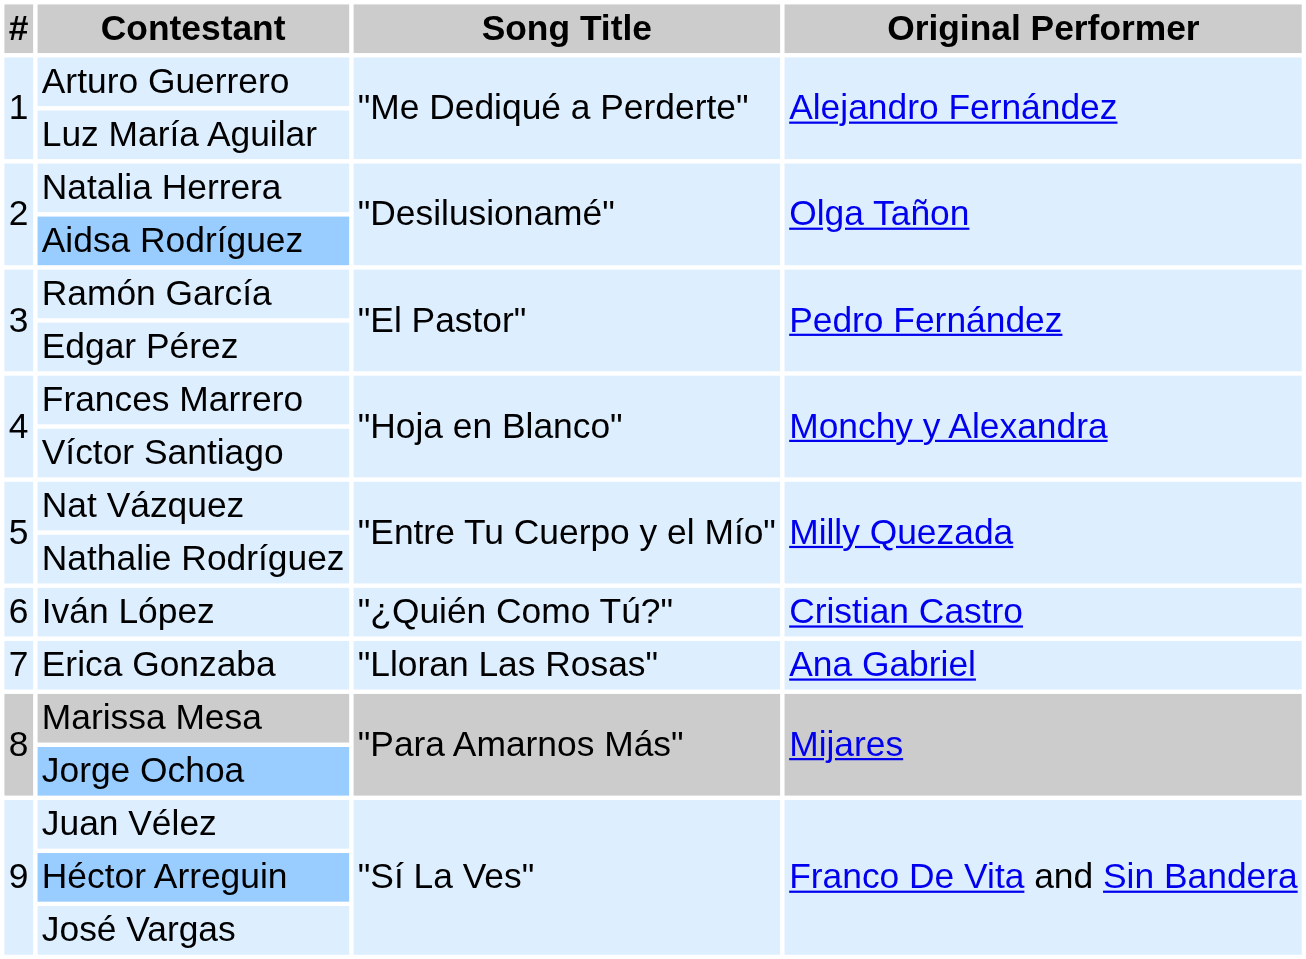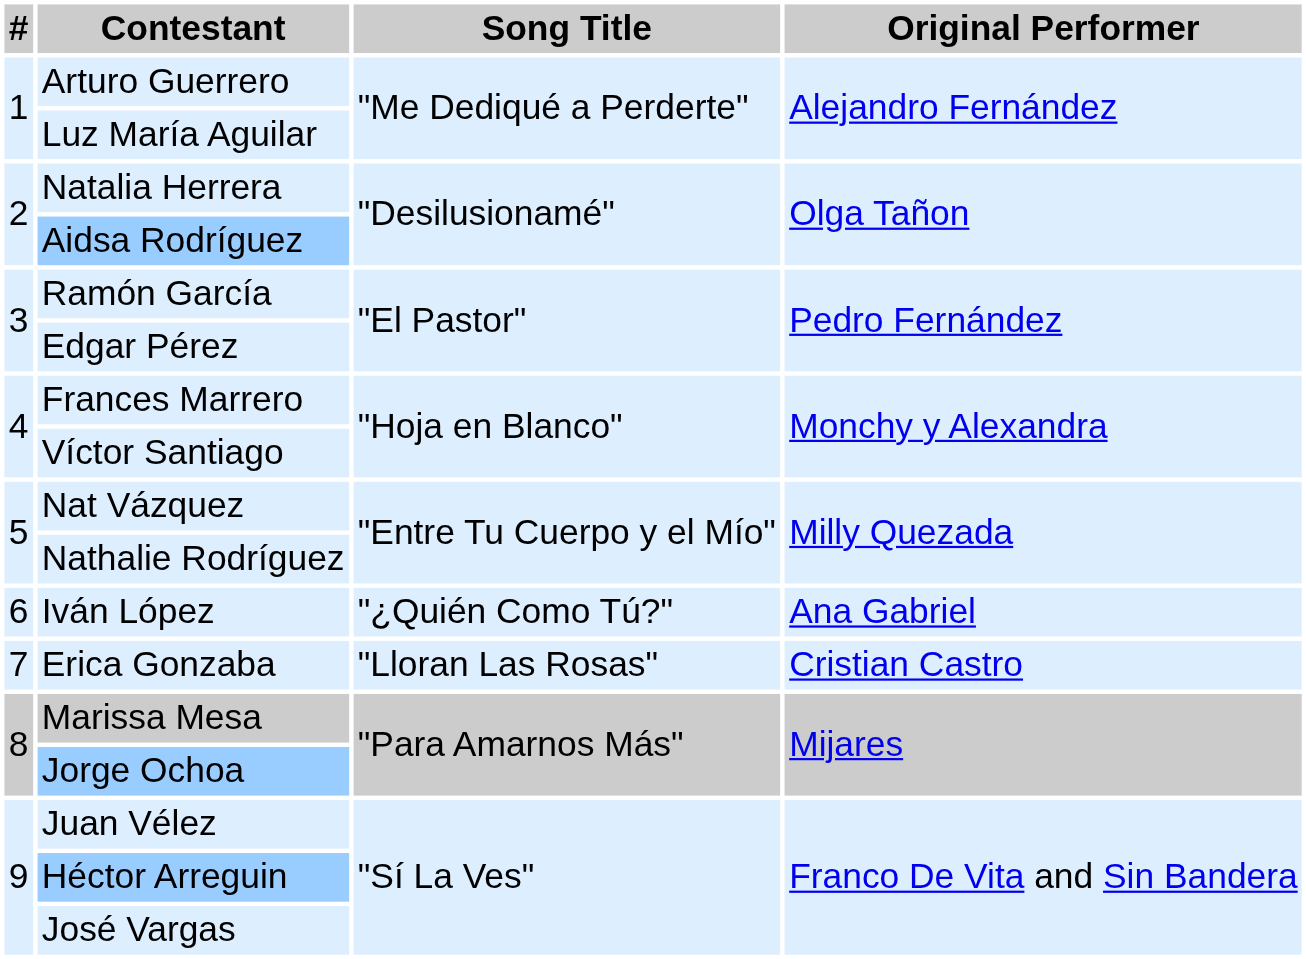 <table cellpadding=2 cellspacing=2>
 <tr bgcolor=#cccccc>
 <th>#</th>
 <th>Contestant</th>
 <th>Song Title</th>
 <th>Original Performer</th>
 </tr>
 <tr bgcolor=#DDEEFF>
 <td rowspan="2" align=center>1</td>
 <td>Arturo Guerrero</td>
 <td rowspan="2">"Me Dediqué a Perderte"</td>
 <td rowspan="2"><a href='#'>Alejandro Fernández</a></td>
 </tr>
 <tr bgcolor=#DDEEFF>
 <td>Luz María Aguilar</td>
 </tr>
 <tr bgcolor=#DDEEFF>
 <td rowspan="2" align=center>2</td>
 <td>Natalia Herrera</td>
 <td rowspan="2">"Desilusionamé"</td>
 <td rowspan="2"><a href='#'>Olga Tañon</a></td>
 </tr>
 <tr bgcolor=#99CCFF>
 <td>Aidsa Rodríguez</td>
 </tr>
 <tr bgcolor=#DDEEFF>
 <td rowspan="2" align=center>3</td>
 <td>Ramón García</td>
 <td rowspan="2">"El Pastor"</td>
 <td rowspan="2"><a href='#'>Pedro Fernández</a></td>
 </tr>
 <tr bgcolor=#DDEEFF>
 <td>Edgar Pérez</td>
 </tr>
 <tr bgcolor=#DDEEFF>
 <td rowspan="2" align=center>4</td>
 <td>Frances Marrero</td>
 <td rowspan="2">"Hoja en Blanco"</td>
 <td rowspan="2"><a href='#'>Monchy y Alexandra</a></td>
 </tr>
 <tr bgcolor=#DDEEFF>
 <td>Víctor Santiago</td>
 </tr>
 <tr bgcolor=#DDEEFF>
 <td rowspan="2" align=center>5</td>
 <td>Nat Vázquez</td>
 <td rowspan="2">"Entre Tu Cuerpo y el Mío"</td>
 <td rowspan="2"><a href='#'>Milly Quezada</a></td>
 </tr>
 <tr bgcolor=#DDEEFF>
 <td>Nathalie Rodríguez</td>
 </tr>
 <tr bgcolor=#DDEEFF>
 <td align=center>6</td>
 <td>Iván López</td>
 <td>"¿Quién Como Tú?"</td>
-<td><a href='#'>Cristian Castro</a></td>
+<td><a href='#'>Ana Gabriel</a></td>
 </tr>
 <tr bgcolor=#DDEEFF>
 <td align=center>7</td>
 <td>Erica Gonzaba</td>
 <td>"Lloran Las Rosas"</td>
-<td><a href='#'>Ana Gabriel</a></td>
+<td><a href='#'>Cristian Castro</a></td>
 </tr>
 <tr bgcolor=#CCCCCC>
 <td rowspan="2" align=center>8</td>
 <td>Marissa Mesa</td>
 <td rowspan="2">"Para Amarnos Más"</td>
 <td rowspan="2"><a href='#'>Mijares</a></td>
 </tr>
 <tr bgcolor=#99CCFF>
 <td>Jorge Ochoa</td>
 </tr>
 <tr bgcolor=#DDEEFF>
 <td rowspan="3" align=center>9</td>
 <td>Juan Vélez</td>
 <td rowspan="3">"Sí La Ves"</td>
 <td rowspan="3"><a href='#'>Franco De Vita</a> and <a href='#'>Sin Bandera</a></td>
 </tr>
 <tr bgcolor=#99CCFF>
 <td>Héctor Arreguin</td>
 </tr>
 <tr bgcolor=#DDEEFF>
 <td>José Vargas</td>
 </tr>
 </table>
